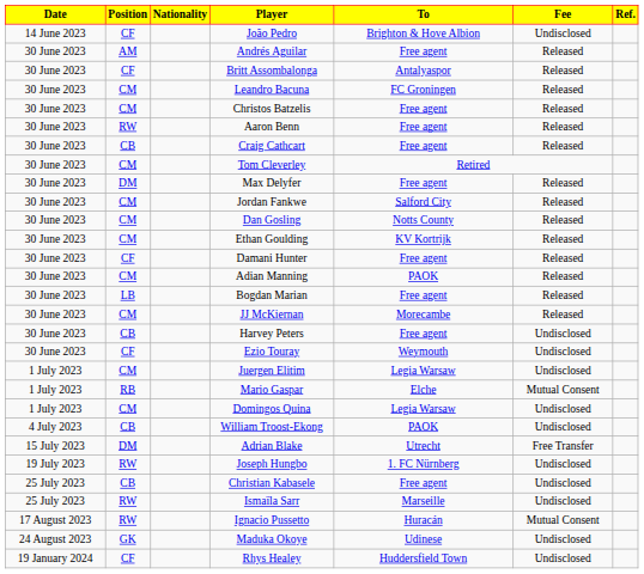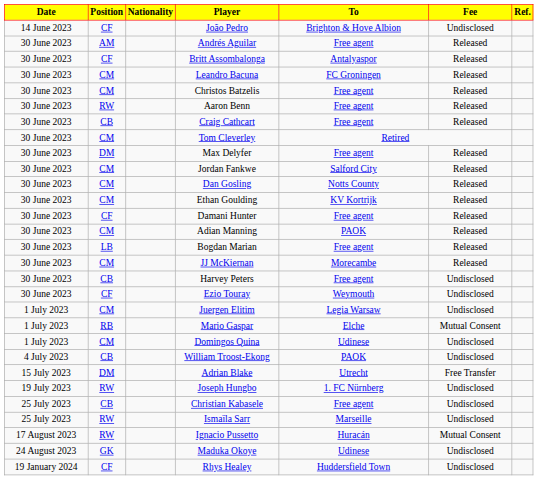 <table class="wikitable" style="text-align:center; font-size:90%; ">
 <tr>
 <th style="background:#FFFF00; color:black; border:1px solid red; width:120px;">Date</th>
 <th style="background:#FFFF00; color:black; border:1px solid red; width:50px;">Position</th>
 <th style="background:#FFFF00; color:black; border:1px solid red; width:50px;">Nationality</th>
 <th style="background:#FFFF00; color:black; border:1px solid red; width:150px;">Player</th>
 <th style="background:#FFFF00; color:black; border:1px solid red; width:220px;">To</th>
 <th style="background:#FFFF00; color:black; border:1px solid red; width:120px;">Fee</th>
 <th style="background:#FFFF00; color:black; border:1px solid red; width:25px;">Ref.</th>
 </tr>
 <tr>
 <td>14 June 2023</td>
 <td><a href='#'>CF</a></td>
 <td></td>
 <td><a href='#'>João Pedro</a></td>
 <td> <a href='#'>Brighton & Hove Albion</a></td>
 <td>Undisclosed</td>
 <td></td>
 </tr>
 <tr>
 <td>30 June 2023</td>
 <td><a href='#'>AM</a></td>
 <td></td>
 <td><a href='#'>Andrés Aguilar</a></td>
 <td> <a href='#'>Free agent</a></td>
 <td>Released</td>
 <td></td>
 </tr>
 <tr>
 <td>30 June 2023</td>
 <td><a href='#'>CF</a></td>
 <td></td>
 <td><a href='#'>Britt Assombalonga</a></td>
 <td> <a href='#'>Antalyaspor</a></td>
 <td>Released</td>
 <td></td>
 </tr>
 <tr>
 <td>30 June 2023</td>
 <td><a href='#'>CM</a></td>
 <td></td>
 <td><a href='#'>Leandro Bacuna</a></td>
 <td> <a href='#'>FC Groningen</a></td>
 <td>Released</td>
 <td></td>
 </tr>
 <tr>
 <td>30 June 2023</td>
 <td><a href='#'>CM</a></td>
 <td></td>
 <td>Christos Batzelis</td>
 <td> <a href='#'>Free agent</a></td>
 <td>Released</td>
 <td></td>
 </tr>
 <tr>
 <td>30 June 2023</td>
 <td><a href='#'>RW</a></td>
 <td></td>
 <td>Aaron Benn</td>
 <td> <a href='#'>Free agent</a></td>
 <td>Released</td>
 <td></td>
 </tr>
 <tr>
 <td>30 June 2023</td>
 <td><a href='#'>CB</a></td>
 <td></td>
 <td><a href='#'>Craig Cathcart</a></td>
 <td> <a href='#'>Free agent</a></td>
 <td>Released</td>
 <td></td>
 </tr>
 <tr>
 <td>30 June 2023</td>
 <td><a href='#'>CM</a></td>
 <td></td>
 <td><a href='#'>Tom Cleverley</a></td>
 <td colspan="2"><a href='#'>Retired</a></td>
 <td></td>
 </tr>
 <tr>
 <td>30 June 2023</td>
 <td><a href='#'>DM</a></td>
 <td></td>
 <td>Max Delyfer</td>
 <td> <a href='#'>Free agent</a></td>
 <td>Released</td>
 <td></td>
 </tr>
 <tr>
 <td>30 June 2023</td>
 <td><a href='#'>CM</a></td>
 <td></td>
 <td>Jordan Fankwe</td>
 <td> <a href='#'>Salford City</a></td>
 <td>Released</td>
 <td></td>
 </tr>
 <tr>
 <td>30 June 2023</td>
 <td><a href='#'>CM</a></td>
 <td></td>
 <td><a href='#'>Dan Gosling</a></td>
 <td> <a href='#'>Notts County</a></td>
 <td>Released</td>
 <td></td>
 </tr>
 <tr>
 <td>30 June 2023</td>
 <td><a href='#'>CM</a></td>
 <td></td>
 <td>Ethan Goulding</td>
 <td> <a href='#'>KV Kortrijk</a></td>
 <td>Released</td>
 <td></td>
 </tr>
 <tr>
 <td>30 June 2023</td>
 <td><a href='#'>CF</a></td>
 <td></td>
 <td>Damani Hunter</td>
 <td> <a href='#'>Free agent</a></td>
 <td>Released</td>
 <td></td>
 </tr>
 <tr>
 <td>30 June 2023</td>
 <td><a href='#'>CM</a></td>
 <td></td>
 <td>Adian Manning</td>
 <td> <a href='#'>PAOK</a></td>
 <td>Released</td>
 <td></td>
 </tr>
 <tr>
 <td>30 June 2023</td>
 <td><a href='#'>LB</a></td>
 <td></td>
 <td>Bogdan Marian</td>
 <td> <a href='#'>Free agent</a></td>
 <td>Released</td>
 <td></td>
 </tr>
 <tr>
 <td>30 June 2023</td>
 <td><a href='#'>CM</a></td>
 <td></td>
 <td><a href='#'>JJ McKiernan</a></td>
 <td> <a href='#'>Morecambe</a></td>
 <td>Released</td>
 <td></td>
 </tr>
 <tr>
 <td>30 June 2023</td>
 <td><a href='#'>CB</a></td>
 <td></td>
 <td>Harvey Peters</td>
 <td> <a href='#'>Free agent</a></td>
 <td>Undisclosed</td>
 <td></td>
 </tr>
 <tr>
 <td>30 June 2023</td>
 <td><a href='#'>CF</a></td>
 <td></td>
 <td><a href='#'>Ezio Touray</a></td>
 <td> <a href='#'>Weymouth</a></td>
 <td>Undisclosed</td>
 <td></td>
 </tr>
 <tr>
 <td>1 July 2023</td>
 <td><a href='#'>CM</a></td>
 <td></td>
 <td><a href='#'>Juergen Elitim</a></td>
 <td> <a href='#'>Legia Warsaw</a></td>
 <td>Undisclosed</td>
 <td></td>
 </tr>
 <tr>
 <td>1 July 2023</td>
 <td><a href='#'>RB</a></td>
 <td></td>
 <td><a href='#'>Mario Gaspar</a></td>
 <td> <a href='#'>Elche</a></td>
 <td>Mutual Consent</td>
 <td></td>
 </tr>
 <tr>
 <td>1 July 2023</td>
 <td><a href='#'>CM</a></td>
 <td></td>
 <td><a href='#'>Domingos Quina</a></td>
-<td> <a href='#'>Legia Warsaw</a></td>
+<td> <a href='#'>Udinese</a></td>
 <td>Undisclosed</td>
 <td></td>
 </tr>
 <tr>
 <td>4 July 2023</td>
 <td><a href='#'>CB</a></td>
 <td></td>
 <td><a href='#'>William Troost-Ekong</a></td>
 <td> <a href='#'>PAOK</a></td>
 <td>Undisclosed</td>
 <td></td>
 </tr>
 <tr>
 <td>15 July 2023</td>
 <td><a href='#'>DM</a></td>
 <td></td>
 <td><a href='#'>Adrian Blake</a></td>
 <td> <a href='#'>Utrecht</a></td>
 <td>Free Transfer</td>
 <td></td>
 </tr>
 <tr>
 <td>19 July 2023</td>
 <td><a href='#'>RW</a></td>
 <td></td>
 <td><a href='#'>Joseph Hungbo</a></td>
 <td> <a href='#'>1. FC Nürnberg</a></td>
 <td>Undisclosed</td>
 <td></td>
 </tr>
 <tr>
 <td>25 July 2023</td>
 <td><a href='#'>CB</a></td>
 <td></td>
 <td><a href='#'>Christian Kabasele</a></td>
 <td> <a href='#'>Free agent</a></td>
 <td>Undisclosed</td>
 <td></td>
 </tr>
 <tr>
 <td>25 July 2023</td>
 <td><a href='#'>RW</a></td>
 <td></td>
 <td><a href='#'>Ismaïla Sarr</a></td>
 <td> <a href='#'>Marseille</a></td>
 <td>Undisclosed</td>
 <td></td>
 </tr>
 <tr>
 <td>17 August 2023</td>
 <td><a href='#'>RW</a></td>
 <td></td>
 <td><a href='#'>Ignacio Pussetto</a></td>
 <td> <a href='#'>Huracán</a></td>
 <td>Mutual Consent</td>
 <td></td>
 </tr>
 <tr>
 <td>24 August 2023</td>
 <td><a href='#'>GK</a></td>
 <td></td>
 <td><a href='#'>Maduka Okoye</a></td>
 <td> <a href='#'>Udinese</a></td>
 <td>Undisclosed</td>
 <td></td>
 </tr>
 <tr>
 <td>19 January 2024</td>
 <td><a href='#'>CF</a></td>
 <td></td>
 <td><a href='#'>Rhys Healey</a></td>
 <td> <a href='#'>Huddersfield Town</a></td>
 <td>Undisclosed</td>
 <td></td>
 </tr>
 </table>
